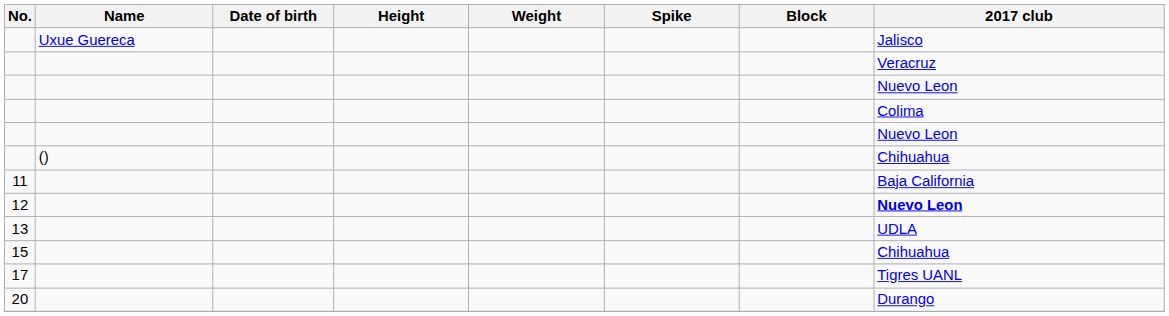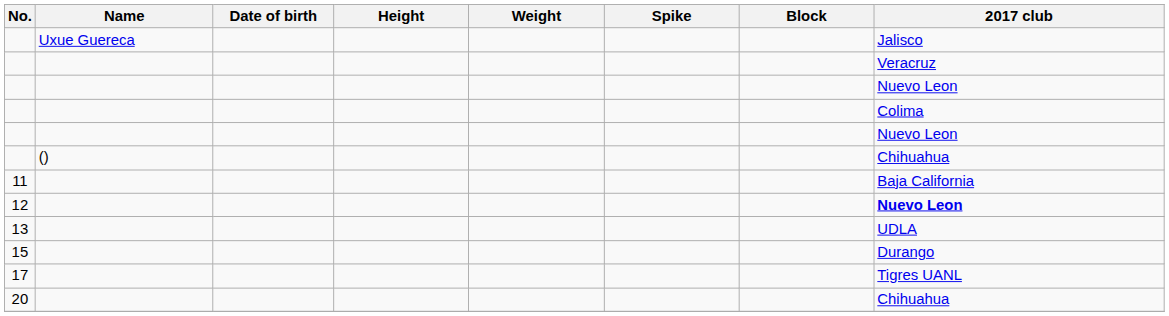 <table class="wikitable sortable" style="font-size:100%; text-align:center;">
 <tr>
 <th>No.</th>
 <th style="width:12em">Name</th>
 <th style="width:8em">Date of birth</th>
 <th style="width:9em">Height</th>
 <th style="width:9em">Weight</th>
 <th style="width:9em">Spike</th>
 <th style="width:9em">Block</th>
 <th style="width:20em">2017 club</th>
 </tr>
 <tr>
 <td></td>
 <td align=left><a href='#'>Uxue Guereca</a></td>
 <td align=right></td>
 <td></td>
 <td></td>
 <td></td>
 <td></td>
 <td align=left> <a href='#'>Jalisco</a></td>
 </tr>
 <tr>
 <td></td>
 <td align=left></td>
 <td align=right></td>
 <td></td>
 <td></td>
 <td></td>
 <td></td>
 <td align=left> <a href='#'>Veracruz</a></td>
 </tr>
 <tr>
 <td></td>
 <td align=left></td>
 <td align=right></td>
 <td></td>
 <td></td>
 <td></td>
 <td></td>
 <td align=left> <a href='#'>Nuevo Leon</a></td>
 </tr>
 <tr>
 <td></td>
 <td align=left></td>
 <td align=right></td>
 <td></td>
 <td></td>
 <td></td>
 <td></td>
 <td align=left> <a href='#'>Colima</a></td>
 </tr>
 <tr>
 <td></td>
 <td align=left></td>
 <td align=right></td>
 <td></td>
 <td></td>
 <td></td>
 <td></td>
 <td align=left> <a href='#'>Nuevo Leon</a></td>
 </tr>
 <tr>
 <td></td>
 <td align=left> ()</td>
 <td align=right></td>
 <td></td>
 <td></td>
 <td></td>
 <td></td>
 <td align=left> <a href='#'>Chihuahua</a></td>
 </tr>
 <tr>
 <td>11</td>
 <td align=left></td>
 <td align=right></td>
 <td></td>
 <td></td>
 <td></td>
 <td></td>
 <td align=left> <a href='#'>Baja California</a></td>
 </tr>
 <tr>
 <td>12</td>
 <td align=left></td>
 <td align=right></td>
 <td></td>
 <td></td>
 <td></td>
 <td></td>
 <td align=left><strong> <a href='#'>Nuevo Leon</a></strong></td>
 </tr>
 <tr>
 <td>13</td>
 <td align=left></td>
 <td align=right></td>
 <td></td>
 <td></td>
 <td></td>
 <td></td>
 <td align=left> <a href='#'>UDLA</a></td>
 </tr>
 <tr>
 <td>15</td>
 <td align=left></td>
 <td align=right></td>
 <td></td>
 <td></td>
 <td></td>
 <td></td>
-<td align=left> <a href='#'>Chihuahua</a></td>
+<td align=left> <a href='#'>Durango</a></td>
 </tr>
 <tr>
 <td>17</td>
 <td align=left></td>
 <td align=right></td>
 <td></td>
 <td></td>
 <td></td>
 <td></td>
 <td align=left> <a href='#'>Tigres UANL</a></td>
 </tr>
 <tr>
 <td>20</td>
 <td align=left></td>
 <td align=right></td>
 <td></td>
 <td></td>
 <td></td>
 <td></td>
-<td align=left> <a href='#'>Durango</a></td>
+<td align=left> <a href='#'>Chihuahua</a></td>
 </tr>
 <tr>
 </tr>
 </table>
